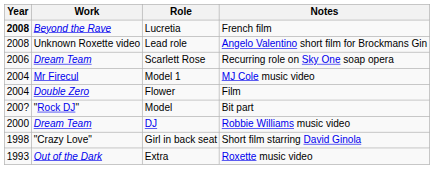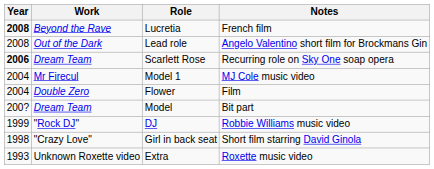 <table class="wikitable">
 <tr>
 <th>Year</th>
 <th>Work</th>
 <th>Role</th>
 <th>Notes</th>
 </tr>
 <tr>
 <td><strong>2008</strong></td>
 <td><em><a href='#'>Beyond the Rave</a></em></td>
 <td>Lucretia</td>
 <td>French film</td>
 </tr>
 <tr>
 <td>2008</td>
-<td>Unknown Roxette video</td>
+<td><em><a href='#'>Out of the Dark</a></em></td>
 <td>Lead role</td>
 <td><a href='#'>Angelo Valentino</a> short film for Brockmans Gin</td>
 </tr>
 <tr>
-<td>2006</td>
+<td><strong>2006</strong></td>
 <td><em><a href='#'>Dream Team</a></em></td>
 <td>Scarlett Rose</td>
 <td>Recurring role on <a href='#'>Sky One</a> soap opera</td>
 </tr>
 <tr>
 <td>2004</td>
 <td><a href='#'>Mr Firecul</a></td>
 <td>Model 1</td>
 <td><a href='#'>MJ Cole</a> music video</td>
 </tr>
 <tr>
 <td>2004</td>
 <td><em><a href='#'>Double Zero</a></em></td>
 <td>Flower</td>
 <td>Film</td>
 </tr>
 <tr>
 <td>200?</td>
-<td>"<a href='#'>Rock DJ</a>"</td>
+<td><em><a href='#'>Dream Team</a></em></td>
 <td>Model</td>
 <td>Bit part</td>
 </tr>
 <tr>
-<td>2000</td>
-<td><em><a href='#'>Dream Team</a></em></td>
+<td>1999</td>
+<td>"<a href='#'>Rock DJ</a>"</td>
 <td><a href='#'>DJ</a></td>
 <td><a href='#'>Robbie Williams</a> music video</td>
 </tr>
 <tr>
 <td>1998</td>
 <td>"Crazy Love"</td>
 <td>Girl in back seat</td>
 <td>Short film starring <a href='#'>David Ginola</a></td>
 </tr>
 <tr>
 <td>1993</td>
-<td><em><a href='#'>Out of the Dark</a></em></td>
+<td>Unknown Roxette video</td>
 <td>Extra</td>
 <td><a href='#'>Roxette</a> music video</td>
 </tr>
 </table>
